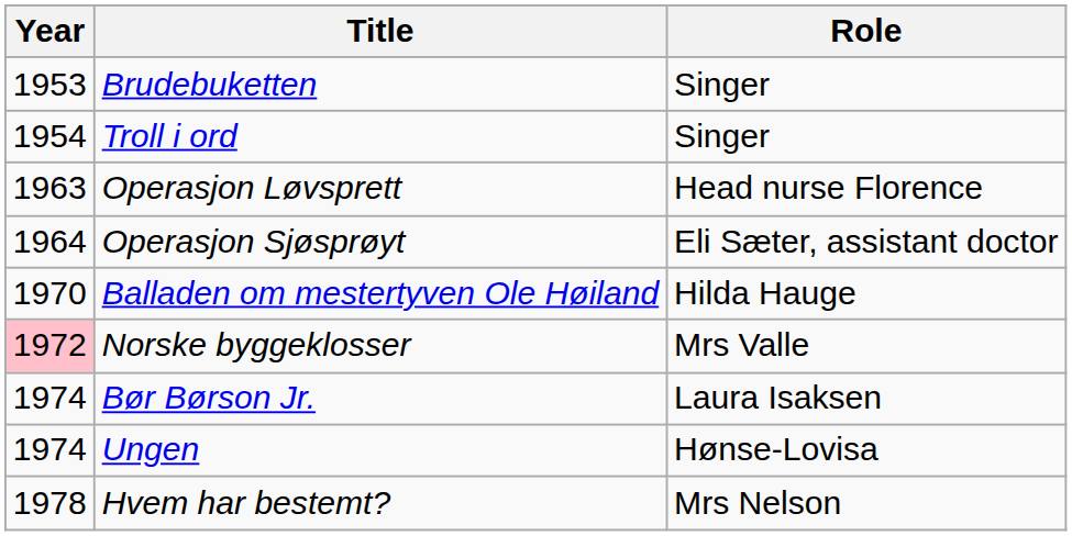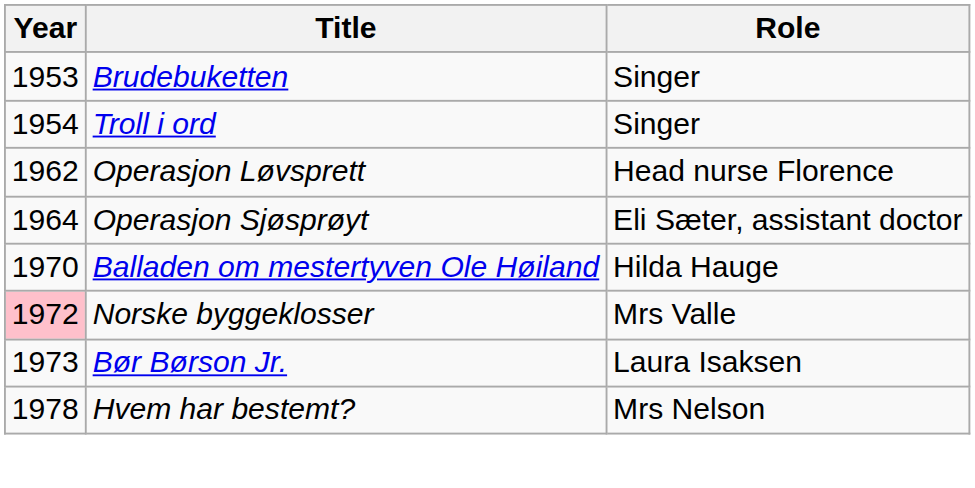 <table class="wikitable">
 <tr>
 <th>Year</th>
 <th>Title</th>
 <th>Role</th>
 </tr>
 <tr>
 <td>1953</td>
 <td><em><a href='#'>Brudebuketten</a></em></td>
 <td>Singer</td>
 </tr>
 <tr>
 <td>1954</td>
 <td><em><a href='#'>Troll i ord</a></em></td>
 <td>Singer</td>
 </tr>
 <tr>
-<td>1963</td>
+<td>1962</td>
 <td><em>Operasjon Løvsprett</em></td>
 <td>Head nurse Florence</td>
 </tr>
 <tr>
 <td>1964</td>
 <td><em>Operasjon Sjøsprøyt</em></td>
 <td>Eli Sæter, assistant doctor</td>
 </tr>
 <tr>
 <td>1970</td>
 <td><em><a href='#'>Balladen om mestertyven Ole Høiland</a></em></td>
 <td>Hilda Hauge</td>
 </tr>
 <tr>
 <td style="background: pink;">1972</td>
 <td><em>Norske byggeklosser</em></td>
 <td>Mrs Valle</td>
 </tr>
 <tr>
-<td>1974</td>
+<td>1973</td>
 <td><em><a href='#'>Bør Børson Jr.</a></em></td>
 <td>Laura Isaksen</td>
-</tr>
-<tr>
-<td>1974</td>
-<td><em><a href='#'>Ungen</a></em></td>
-<td>Hønse-Lovisa</td>
 </tr>
 <tr>
 <td>1978</td>
 <td><em>Hvem har bestemt?</em></td>
 <td>Mrs Nelson</td>
 </tr>
 </table>
